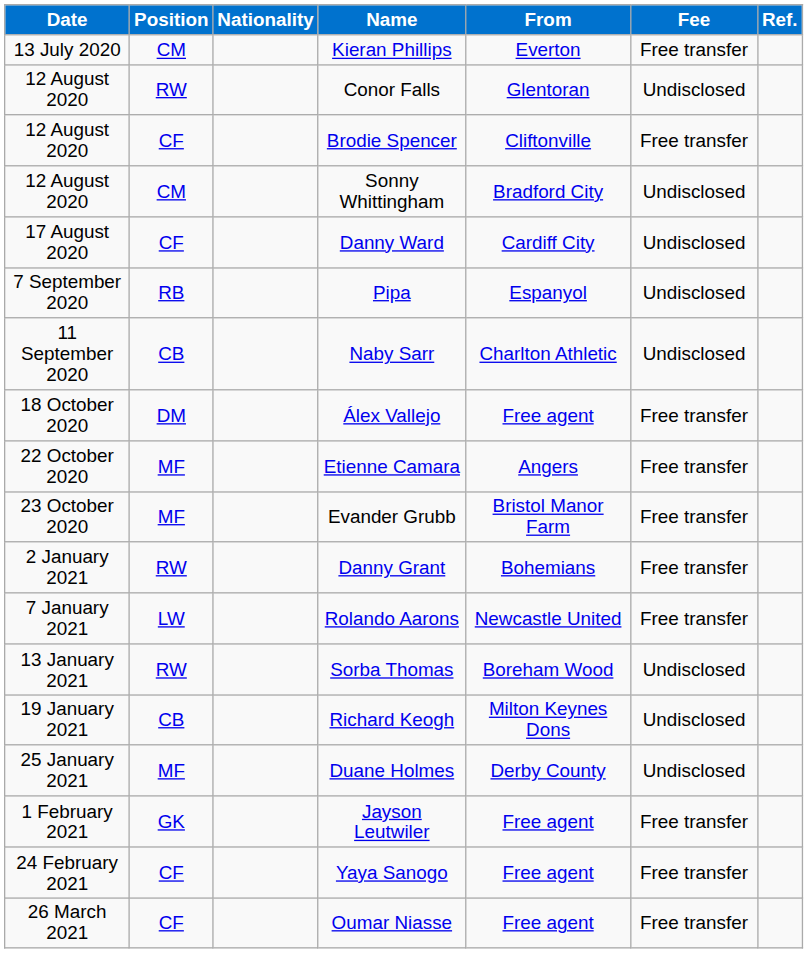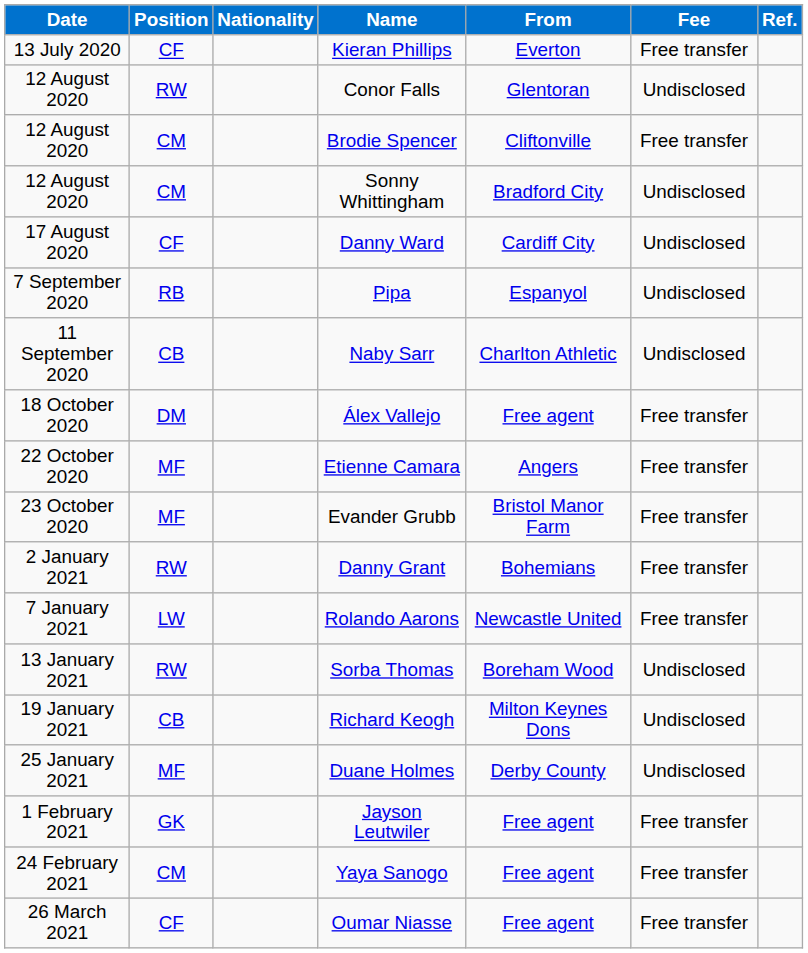 <table class="wikitable"  style="text-align:center; font-size:90%; ">
 <tr>
 <th style="background:#0072ce; color:#FFFFFF; width:120px;">Date</th>
 <th style="background:#0072ce; color:#FFFFFF; width:50px;">Position</th>
 <th style="background:#0072ce; color:#FFFFFF; width:50px;">Nationality</th>
 <th style="background:#0072ce; color:#FFFFFF; width:150px;">Name</th>
 <th style="background:#0072ce; color:#FFFFFF; width:200px;">From</th>
 <th style="background:#0072ce; color:#FFFFFF; width:110px;">Fee</th>
 <th style="background:#0072ce; color:#FFFFFF; width:25px;">Ref.</th>
 </tr>
 <tr>
 <td>13 July 2020</td>
-<td><a href='#'>CM</a></td>
+<td><a href='#'>CF</a></td>
 <td></td>
 <td><a href='#'>Kieran Phillips</a></td>
 <td> <a href='#'>Everton</a></td>
 <td>Free transfer</td>
 <td></td>
 </tr>
 <tr>
 <td>12 August 2020</td>
 <td><a href='#'>RW</a></td>
 <td></td>
 <td>Conor Falls</td>
 <td> <a href='#'>Glentoran</a></td>
 <td>Undisclosed</td>
 <td></td>
 </tr>
 <tr>
 <td>12 August 2020</td>
-<td><a href='#'>CF</a></td>
+<td><a href='#'>CM</a></td>
 <td></td>
 <td><a href='#'>Brodie Spencer</a></td>
 <td> <a href='#'>Cliftonville</a></td>
 <td>Free transfer</td>
 <td></td>
 </tr>
 <tr>
 <td>12 August 2020</td>
 <td><a href='#'>CM</a></td>
 <td></td>
 <td>Sonny Whittingham</td>
 <td> <a href='#'>Bradford City</a></td>
 <td>Undisclosed</td>
 <td></td>
 </tr>
 <tr>
 <td>17 August 2020</td>
 <td><a href='#'>CF</a></td>
 <td></td>
 <td><a href='#'>Danny Ward</a></td>
 <td> <a href='#'>Cardiff City</a></td>
 <td>Undisclosed</td>
 <td></td>
 </tr>
 <tr>
 <td>7 September 2020</td>
 <td><a href='#'>RB</a></td>
 <td></td>
 <td><a href='#'>Pipa</a></td>
 <td> <a href='#'>Espanyol</a></td>
 <td>Undisclosed</td>
 <td></td>
 </tr>
 <tr>
 <td>11 September 2020</td>
 <td><a href='#'>CB</a></td>
 <td></td>
 <td><a href='#'>Naby Sarr</a></td>
 <td> <a href='#'>Charlton Athletic</a></td>
 <td>Undisclosed</td>
 <td></td>
 </tr>
 <tr>
 <td>18 October 2020</td>
 <td><a href='#'>DM</a></td>
 <td></td>
 <td><a href='#'>Álex Vallejo</a></td>
 <td> <a href='#'>Free agent</a></td>
 <td>Free transfer</td>
 <td></td>
 </tr>
 <tr>
 <td>22 October 2020</td>
 <td><a href='#'>MF</a></td>
 <td></td>
 <td><a href='#'>Etienne Camara</a></td>
 <td> <a href='#'>Angers</a></td>
 <td>Free transfer</td>
 <td></td>
 </tr>
 <tr>
 <td>23 October 2020</td>
 <td><a href='#'>MF</a></td>
 <td></td>
 <td>Evander Grubb</td>
 <td> <a href='#'>Bristol Manor Farm</a></td>
 <td>Free transfer</td>
 <td></td>
 </tr>
 <tr>
 <td>2 January 2021</td>
 <td><a href='#'>RW</a></td>
 <td></td>
 <td><a href='#'>Danny Grant</a></td>
 <td> <a href='#'>Bohemians</a></td>
 <td>Free transfer</td>
 <td></td>
 </tr>
 <tr>
 <td>7 January 2021</td>
 <td><a href='#'>LW</a></td>
 <td></td>
 <td><a href='#'>Rolando Aarons</a></td>
 <td> <a href='#'>Newcastle United</a></td>
 <td>Free transfer</td>
 <td></td>
 </tr>
 <tr>
 <td>13 January 2021</td>
 <td><a href='#'>RW</a></td>
 <td></td>
 <td><a href='#'>Sorba Thomas</a></td>
 <td> <a href='#'>Boreham Wood</a></td>
 <td>Undisclosed</td>
 <td></td>
 </tr>
 <tr>
 <td>19 January 2021</td>
 <td><a href='#'>CB</a></td>
 <td></td>
 <td><a href='#'>Richard Keogh</a></td>
 <td> <a href='#'>Milton Keynes Dons</a></td>
 <td>Undisclosed</td>
 <td></td>
 </tr>
 <tr>
 <td>25 January 2021</td>
 <td><a href='#'>MF</a></td>
 <td></td>
 <td><a href='#'>Duane Holmes</a></td>
 <td> <a href='#'>Derby County</a></td>
 <td>Undisclosed</td>
 <td></td>
 </tr>
 <tr>
 <td>1 February 2021</td>
 <td><a href='#'>GK</a></td>
 <td></td>
 <td><a href='#'>Jayson Leutwiler</a></td>
 <td> <a href='#'>Free agent</a></td>
 <td>Free transfer</td>
 <td></td>
 </tr>
 <tr>
 <td>24 February 2021</td>
-<td><a href='#'>CF</a></td>
+<td><a href='#'>CM</a></td>
 <td></td>
 <td><a href='#'>Yaya Sanogo</a></td>
 <td> <a href='#'>Free agent</a></td>
 <td>Free transfer</td>
 <td></td>
 </tr>
 <tr>
 <td>26 March 2021</td>
 <td><a href='#'>CF</a></td>
 <td></td>
 <td><a href='#'>Oumar Niasse</a></td>
 <td> <a href='#'>Free agent</a></td>
 <td>Free transfer</td>
 <td></td>
 </tr>
 </table>
